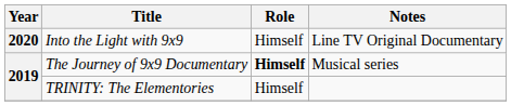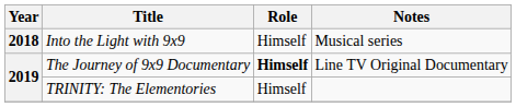 <table class="wikitable plainrowheaders sortable">
 <tr>
 <th scope="col">Year</th>
 <th scope="col">Title</th>
 <th scope="col">Role</th>
 <th class="unsortable">Notes</th>
 </tr>
 <tr>
-<th scope="row">2020</th>
+<th scope="row">2018</th>
 <td><em>Into the Light with 9x9</em></td>
 <td>Himself</td>
-<td>Line TV Original Documentary</td>
+<td>Musical series</td>
 </tr>
 <tr>
 <th scope="row" rowspan="2">2019</th>
 <td><em>The Journey of 9x9 Documentary</em></td>
 <td><strong>Himself</strong></td>
-<td>Musical series</td>
+<td>Line TV Original Documentary</td>
 </tr>
 <tr>
 <td><em>TRINITY: The Elementories</em></td>
 <td>Himself</td>
 <td></td>
 </tr>
 <tr>
 </tr>
 </table>
